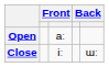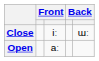 <table class=wikitable style=text-align:center>
 <tr>
 <th rowspan=2></th>
 <th colspan=2><a href='#'>Front</a></th>
 <th colspan=2><a href='#'>Back</a></th>
 </tr>
 <tr>
 <th></th>
 <th></th>
 <th></th>
 <th></th>
 </tr>
 <tr>
+<th><a href='#'>Close</a></th>
+<td></td>
+<td>iː</td>
+<td></td>
+<td>ɯː</td>
+</tr>
+<tr>
 <th><a href='#'>Open</a></th>
 <td></td>
 <td>aː</td>
 <td></td>
 <td></td>
 </tr>
-<tr>
-<th><a href='#'>Close</a></th>
-<td></td>
-<td>iː</td>
-<td></td>
-<td>ɯː</td>
-</tr>
 </table>
